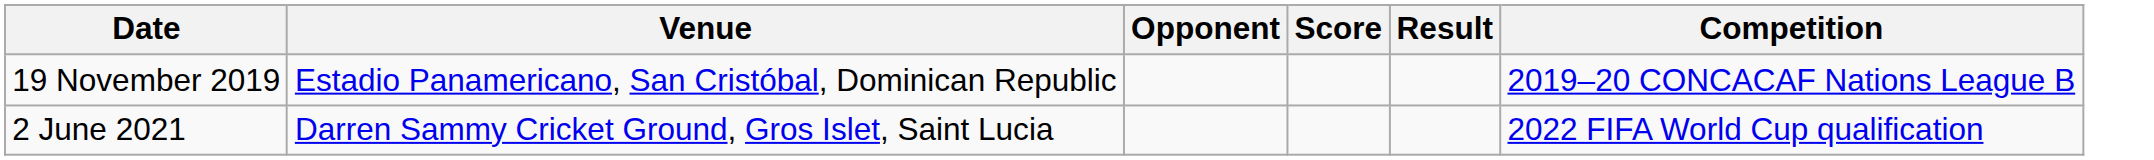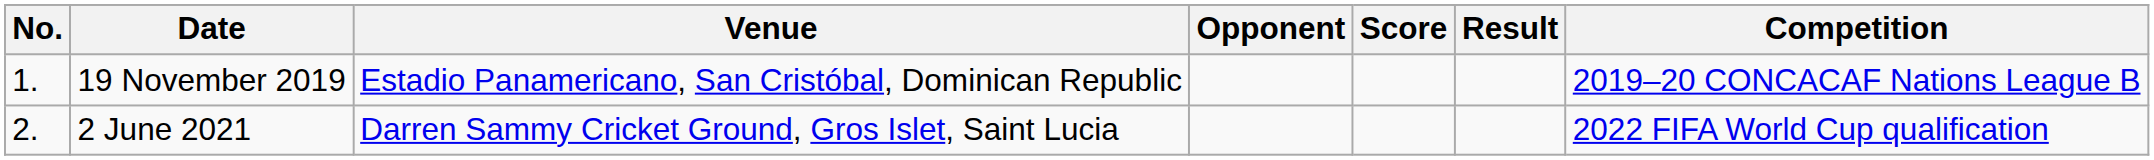 <table class="wikitable" style="font-size:100%;">
 <tr>
+<th>No.</th>
 <th>Date</th>
 <th>Venue</th>
 <th>Opponent</th>
 <th>Score</th>
 <th>Result</th>
 <th>Competition</th>
 </tr>
 <tr>
+<td>1.</td>
 <td>19 November 2019</td>
 <td><a href='#'>Estadio Panamericano</a>, <a href='#'>San Cristóbal</a>, Dominican Republic</td>
 <td></td>
 <td></td>
 <td></td>
 <td><a href='#'>2019–20 CONCACAF Nations League B</a></td>
 </tr>
 <tr>
+<td>2.</td>
 <td>2 June 2021</td>
 <td><a href='#'>Darren Sammy Cricket Ground</a>, <a href='#'>Gros Islet</a>, Saint Lucia</td>
 <td></td>
 <td></td>
 <td></td>
 <td><a href='#'>2022 FIFA World Cup qualification</a></td>
 </tr>
 </table>
